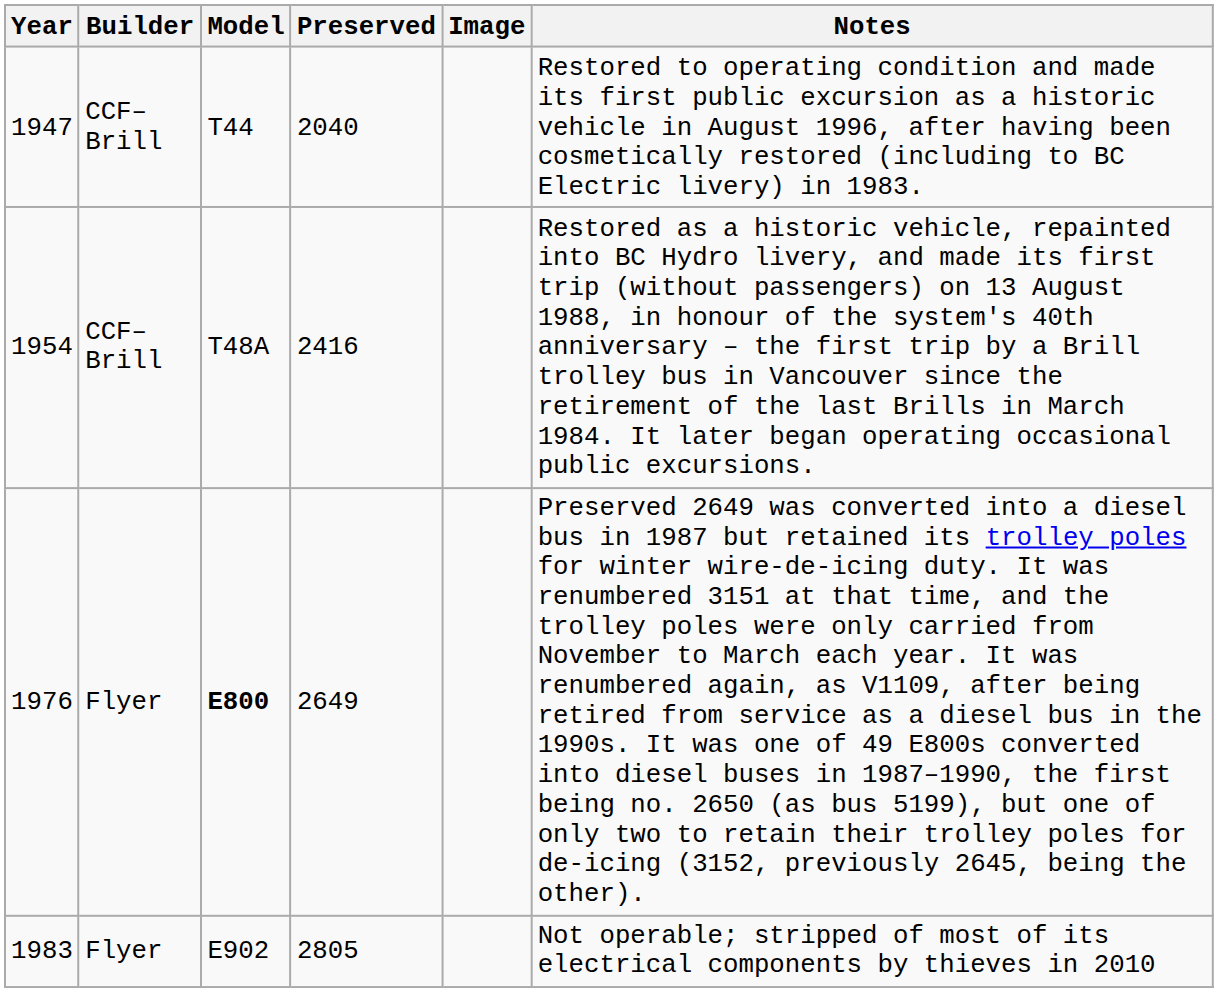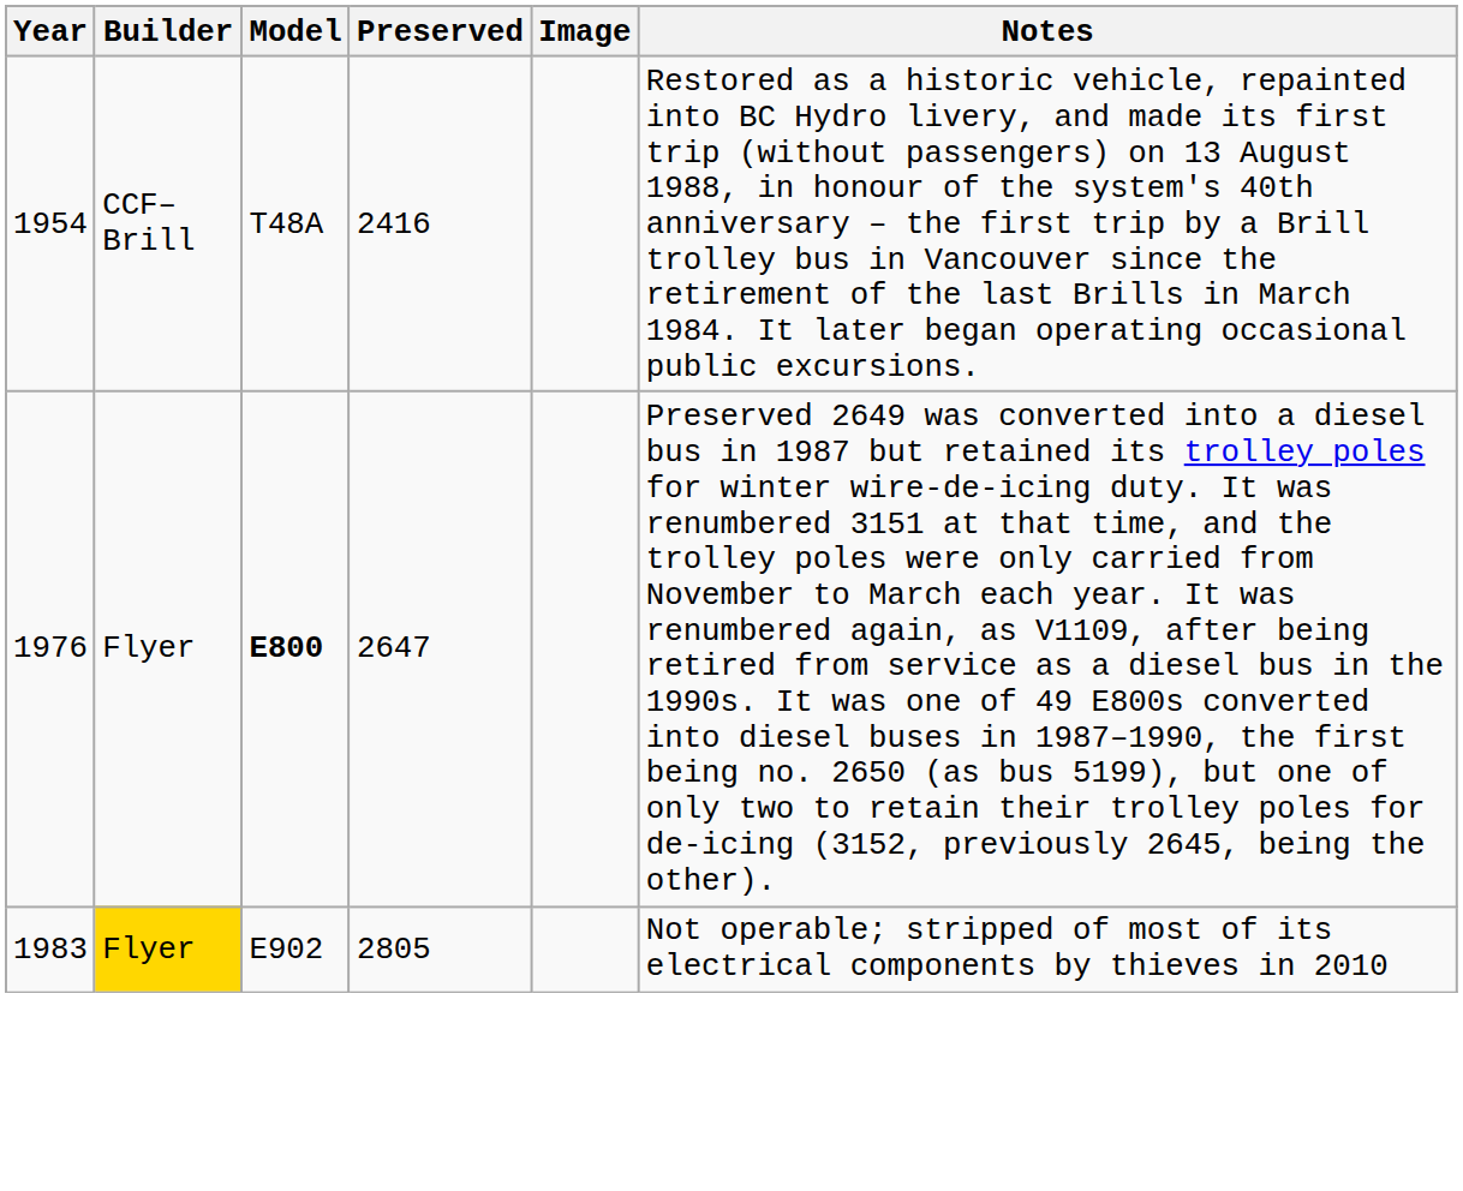 <table class=wikitable>
 <tr>
 <th>Year</th>
 <th>Builder</th>
 <th>Model</th>
 <th>Preserved</th>
 <th>Image</th>
 <th>Notes</th>
-</tr>
-<tr>
-<td>1947</td>
-<td>CCF–Brill</td>
-<td>T44</td>
-<td>2040</td>
-<td></td>
-<td>Restored to operating condition and made its first public excursion as a historic vehicle in August 1996, after having been cosmetically restored (including to BC Electric livery) in 1983.</td>
 </tr>
 <tr>
 <td>1954</td>
 <td>CCF–Brill</td>
 <td>T48A</td>
 <td>2416</td>
 <td></td>
 <td>Restored as a historic vehicle, repainted into BC Hydro livery, and made its first trip (without passengers) on 13 August 1988, in honour of the system's 40th anniversary – the first trip by a Brill trolley bus in Vancouver since the retirement of the last Brills in March 1984. It later began operating occasional public excursions.</td>
 </tr>
 <tr>
 <td>1976</td>
 <td>Flyer</td>
 <td><strong>E800</strong></td>
-<td>2649</td>
+<td>2647</td>
 <td></td>
 <td>Preserved 2649 was converted into a diesel bus in 1987 but retained its <a href='#'>trolley poles</a> for winter wire-de-icing duty. It was renumbered 3151 at that time, and the trolley poles were only carried from November to March each year. It was renumbered again, as V1109, after being retired from service as a diesel bus in the 1990s. It was one of 49 E800s converted into diesel buses in 1987–1990, the first being no. 2650 (as bus 5199), but one of only two to retain their trolley poles for de-icing (3152,  previously 2645, being the other).</td>
 </tr>
 <tr>
 <td>1983</td>
-<td>Flyer</td>
+<td style="background: gold;">Flyer</td>
 <td>E902</td>
 <td>2805</td>
 <td></td>
 <td>Not operable; stripped of most of its electrical components by thieves in 2010</td>
 </tr>
 </table>
